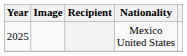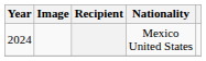 <table class="wikitable plainrowheaders" style="text-align:center">
 <tr>
 <th scope=col>Year</th>
 <th scope=col class=unsortable>Image</th>
 <th scope=col>Recipient</th>
 <th scope=col>Nationality</th>
 <th scope=col class=unsortable></th>
 </tr>
 <tr>
-<td>2025</td>
+<td>2024</td>
 <td></td>
 <th scope=row style="text-align:center;"></th>
 <td>Mexico<br>United States</td>
 <td></td>
 </tr>
 <tr>
 </tr>
 </table>
